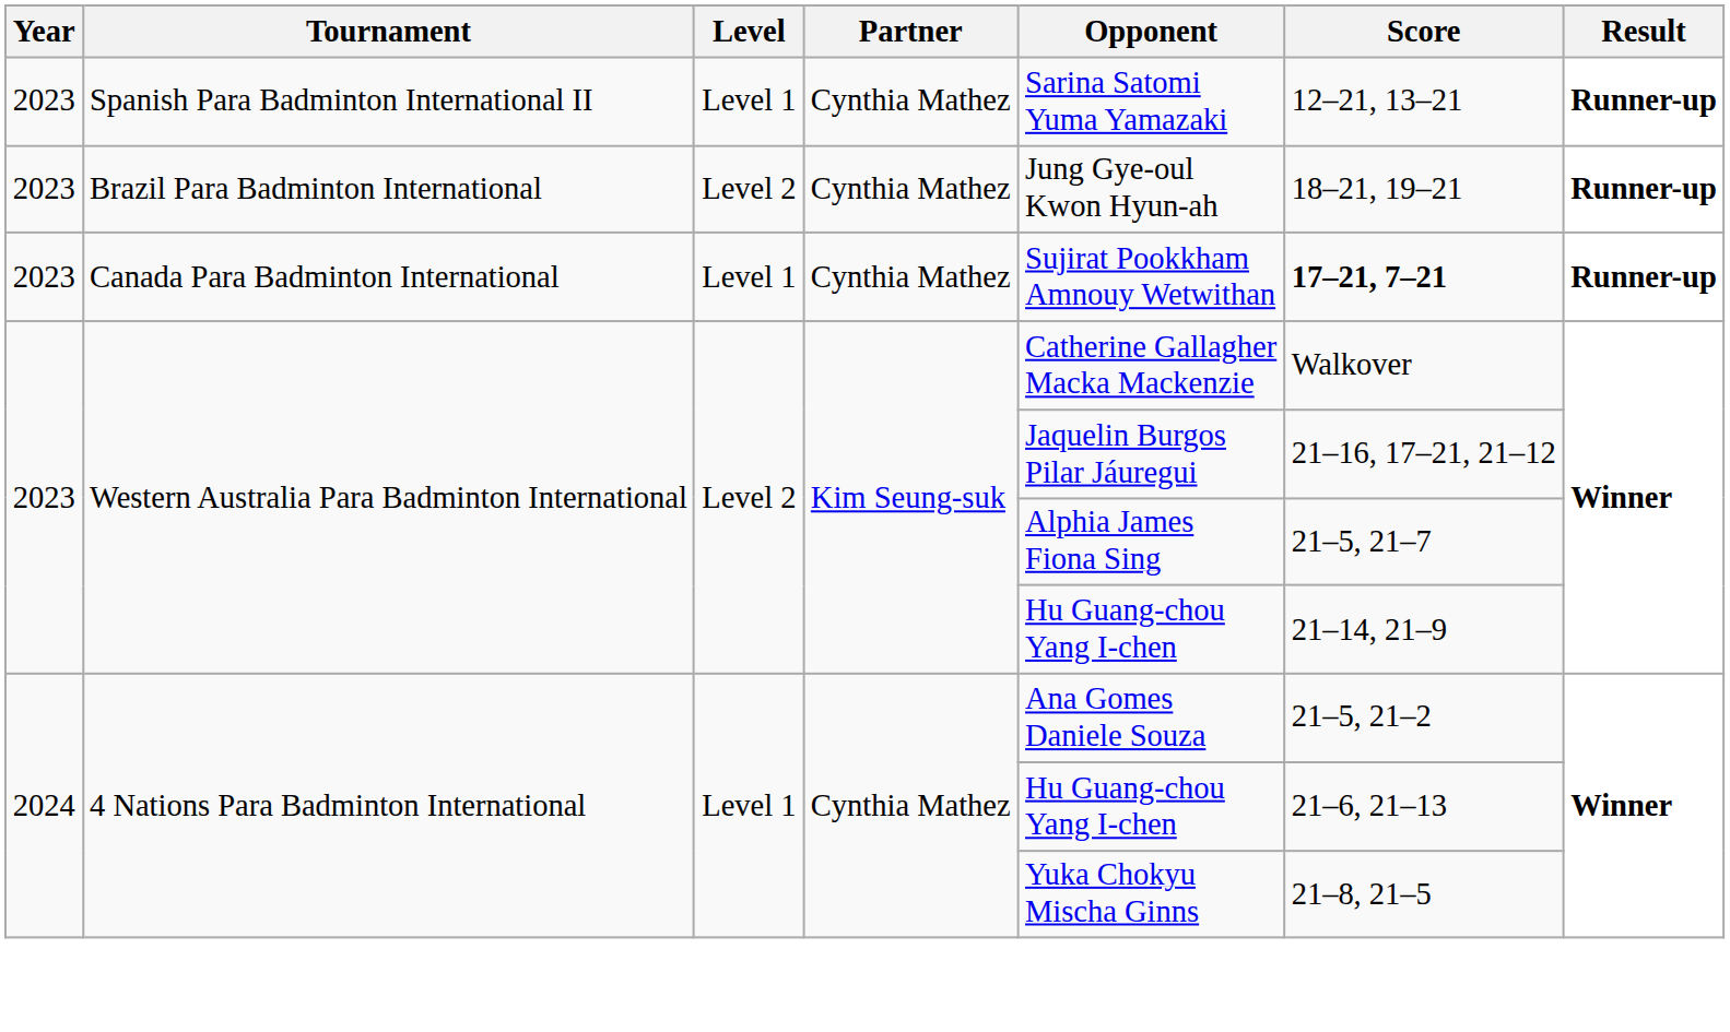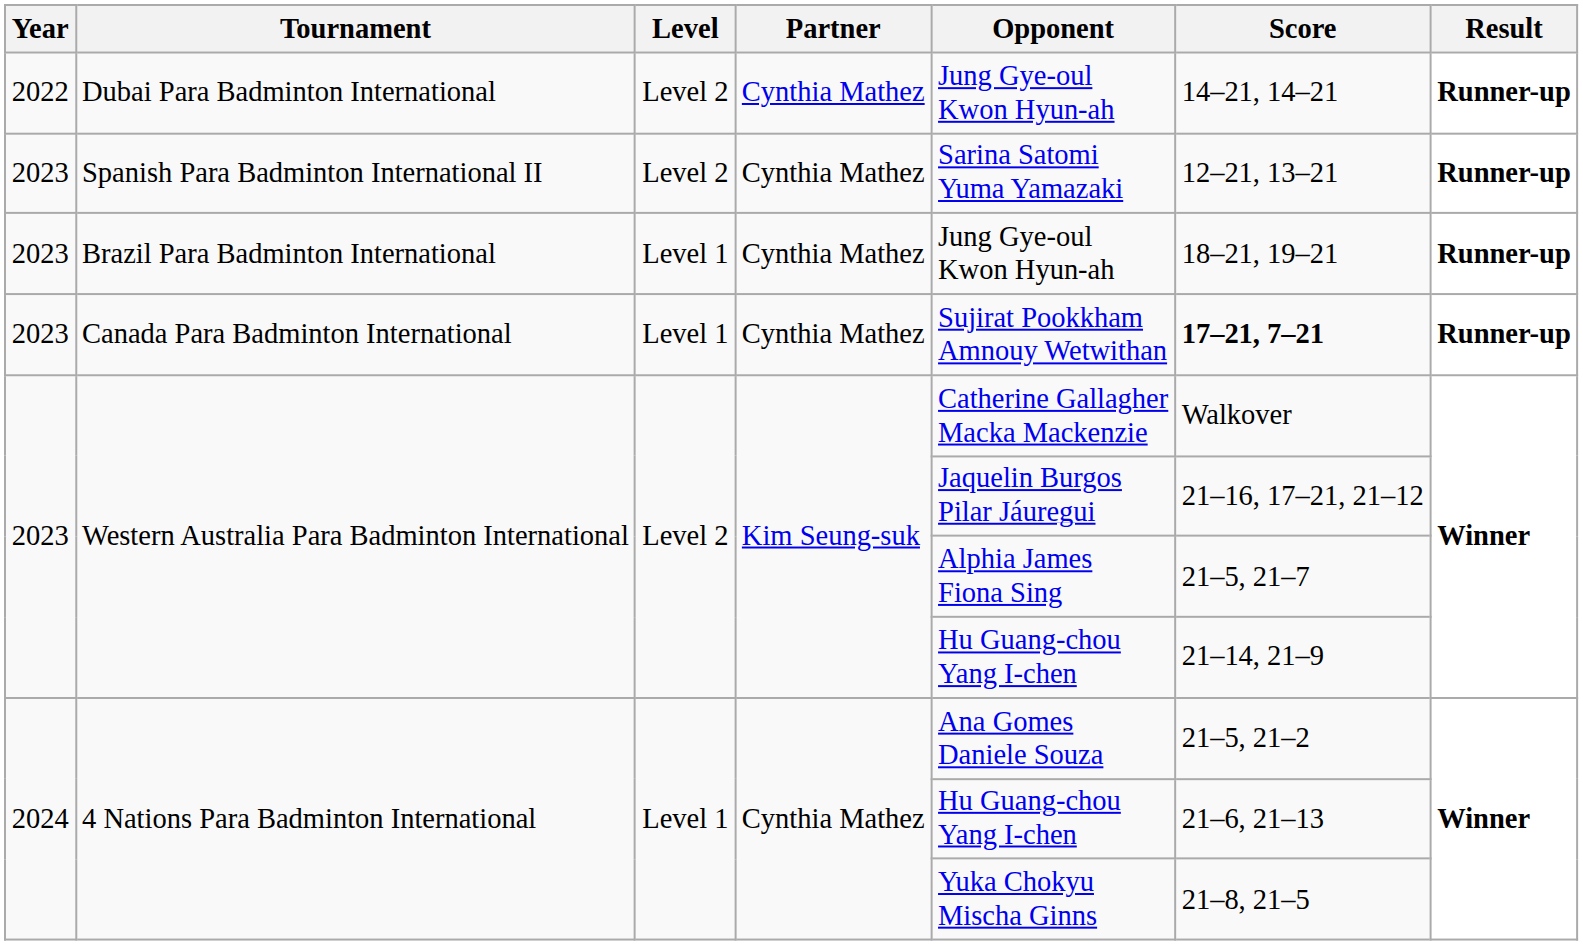 <table class="sortable wikitable" style="font-size: 90%;">
 <tr>
 <th>Year</th>
 <th>Tournament</th>
 <th>Level</th>
 <th>Partner</th>
 <th>Opponent</th>
 <th>Score</th>
 <th>Result</th>
 </tr>
 <tr>
+<td align="center">2022</td>
+<td align="left">Dubai Para Badminton International</td>
+<td align="left">Level 2</td>
+<td> <a href='#'>Cynthia Mathez</a></td>
+<td align="left"> <a href='#'>Jung Gye-oul</a><br> <a href='#'>Kwon Hyun-ah</a></td>
+<td align="left">14–21, 14–21</td>
+<td style="text-align:left; background:white"> <strong>Runner-up</strong></td>
+</tr>
+<tr>
 <td align="center">2023</td>
 <td align="left">Spanish Para Badminton International II</td>
-<td align="left">Level 1</td>
+<td align="left">Level 2</td>
 <td> Cynthia Mathez</td>
 <td align="left"> <a href='#'>Sarina Satomi</a><br> <a href='#'>Yuma Yamazaki</a></td>
 <td align="left">12–21, 13–21</td>
 <td style="text-align:left; background:white"> <strong>Runner-up</strong></td>
 </tr>
 <tr>
 <td align="center">2023</td>
 <td align="left">Brazil Para Badminton International</td>
-<td align="left">Level 2</td>
+<td align="left">Level 1</td>
 <td align="left"> Cynthia Mathez</td>
 <td align="left"> Jung Gye-oul<br> Kwon Hyun-ah</td>
 <td align="left">18–21, 19–21</td>
 <td style="text-align:left; background:white"> <strong>Runner-up</strong></td>
 </tr>
 <tr>
 <td align="center">2023</td>
 <td align="left">Canada Para Badminton International</td>
 <td align="left">Level 1</td>
 <td align="left"> Cynthia Mathez</td>
 <td align="left"> <a href='#'>Sujirat Pookkham</a><br> <a href='#'>Amnouy Wetwithan</a></td>
 <td align="left"><strong>17–21, 7–21</strong></td>
 <td style="text-align:left; background:white"> <strong>Runner-up</strong></td>
 </tr>
 <tr>
 <td rowspan="4" align="center">2023</td>
 <td rowspan="4" align="left">Western Australia Para Badminton International</td>
 <td rowspan="4" align="left">Level 2</td>
 <td rowspan="4" align="left"> <a href='#'>Kim Seung-suk</a></td>
 <td align="left"> <a href='#'>Catherine Gallagher</a><br> <a href='#'>Macka Mackenzie</a></td>
 <td align="left">Walkover</td>
 <td rowspan="4" style="text-align:left; background:white"> <strong>Winner</strong></td>
 </tr>
 <tr>
 <td align="left"> <a href='#'>Jaquelin Burgos</a><br> <a href='#'>Pilar Jáuregui</a></td>
 <td align="left">21–16, 17–21, 21–12</td>
 </tr>
 <tr>
 <td align="left"> <a href='#'>Alphia James</a><br> <a href='#'>Fiona Sing</a></td>
 <td align="left">21–5, 21–7</td>
 </tr>
 <tr>
 <td align="left"> <a href='#'>Hu Guang-chou</a><br> <a href='#'>Yang I-chen</a></td>
 <td align="left">21–14, 21–9</td>
 </tr>
 <tr>
 <td rowspan="3" align="center">2024</td>
 <td rowspan="3" align="left">4 Nations Para Badminton International</td>
 <td rowspan="3" align="left">Level 1</td>
 <td rowspan="3" align="left"> Cynthia Mathez</td>
 <td align="left"> <a href='#'>Ana Gomes</a><br> <a href='#'>Daniele Souza</a></td>
 <td align="left">21–5, 21–2</td>
 <td rowspan="3" style="text-align:left; background:white"> <strong>Winner</strong></td>
 </tr>
 <tr>
 <td align="left"> <a href='#'>Hu Guang-chou</a><br> <a href='#'>Yang I-chen</a></td>
 <td align="left">21–6, 21–13</td>
 </tr>
 <tr>
 <td align="left"> <a href='#'>Yuka Chokyu</a><br> <a href='#'>Mischa Ginns</a></td>
 <td align="left">21–8, 21–5</td>
 </tr>
 </table>
